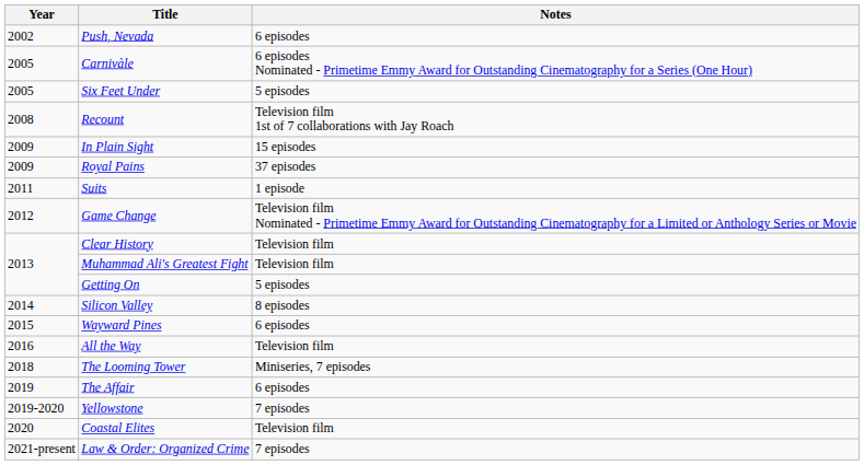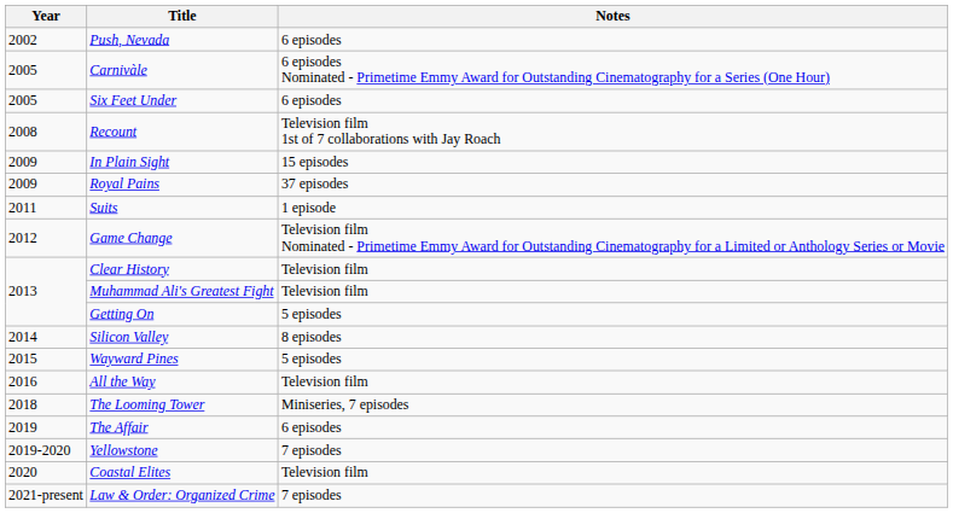 <table class="wikitable">
 <tr>
 <th>Year</th>
 <th>Title</th>
 <th>Notes</th>
 </tr>
 <tr>
 <td>2002</td>
 <td><em><a href='#'>Push, Nevada</a></em></td>
 <td>6 episodes</td>
 </tr>
 <tr>
 <td>2005</td>
 <td><em><a href='#'>Carnivàle</a></em></td>
 <td>6 episodes<br>Nominated - <a href='#'>Primetime Emmy Award for Outstanding Cinematography for a Series (One Hour)</a></td>
 </tr>
 <tr>
 <td>2005</td>
 <td><em><a href='#'>Six Feet Under</a></em></td>
-<td>5 episodes</td>
+<td>6 episodes</td>
 </tr>
 <tr>
 <td>2008</td>
 <td><em><a href='#'>Recount</a></em></td>
 <td>Television film<br>1st of 7 collaborations with Jay Roach</td>
 </tr>
 <tr>
 <td>2009</td>
 <td><em><a href='#'>In Plain Sight</a></em></td>
 <td>15 episodes</td>
 </tr>
 <tr>
 <td>2009</td>
 <td><em><a href='#'>Royal Pains</a></em></td>
 <td>37 episodes</td>
 </tr>
 <tr>
 <td>2011</td>
 <td><em><a href='#'>Suits</a></em></td>
 <td>1 episode</td>
 </tr>
 <tr>
 <td>2012</td>
 <td><em><a href='#'>Game Change</a></em></td>
 <td>Television film<br>Nominated - <a href='#'>Primetime Emmy Award for Outstanding Cinematography for a Limited or Anthology Series or Movie</a></td>
 </tr>
 <tr>
 <td rowspan=3>2013</td>
 <td><em><a href='#'>Clear History</a></em></td>
 <td>Television film</td>
 </tr>
 <tr>
 <td><em><a href='#'>Muhammad Ali's Greatest Fight</a></em></td>
 <td>Television film</td>
 </tr>
 <tr>
 <td><em><a href='#'>Getting On</a></em></td>
 <td>5 episodes</td>
 </tr>
 <tr>
 <td>2014</td>
 <td><em><a href='#'>Silicon Valley</a></em></td>
 <td>8 episodes</td>
 </tr>
 <tr>
 <td>2015</td>
 <td><em><a href='#'>Wayward Pines</a></em></td>
-<td>6 episodes</td>
+<td>5 episodes</td>
 </tr>
 <tr>
 <td>2016</td>
 <td><em><a href='#'>All the Way</a></em></td>
 <td>Television film</td>
 </tr>
 <tr>
 <td>2018</td>
 <td><em><a href='#'>The Looming Tower</a></em></td>
 <td>Miniseries, 7 episodes</td>
 </tr>
 <tr>
 <td>2019</td>
 <td><em><a href='#'>The Affair</a></em></td>
 <td>6 episodes</td>
 </tr>
 <tr>
 <td>2019-2020</td>
 <td><em><a href='#'>Yellowstone</a></em></td>
 <td>7 episodes</td>
 </tr>
 <tr>
 <td>2020</td>
 <td><em><a href='#'>Coastal Elites</a></em></td>
 <td>Television film</td>
 </tr>
 <tr>
 <td>2021-present</td>
 <td><em><a href='#'>Law & Order: Organized Crime</a></em></td>
 <td>7 episodes</td>
 </tr>
 </table>
